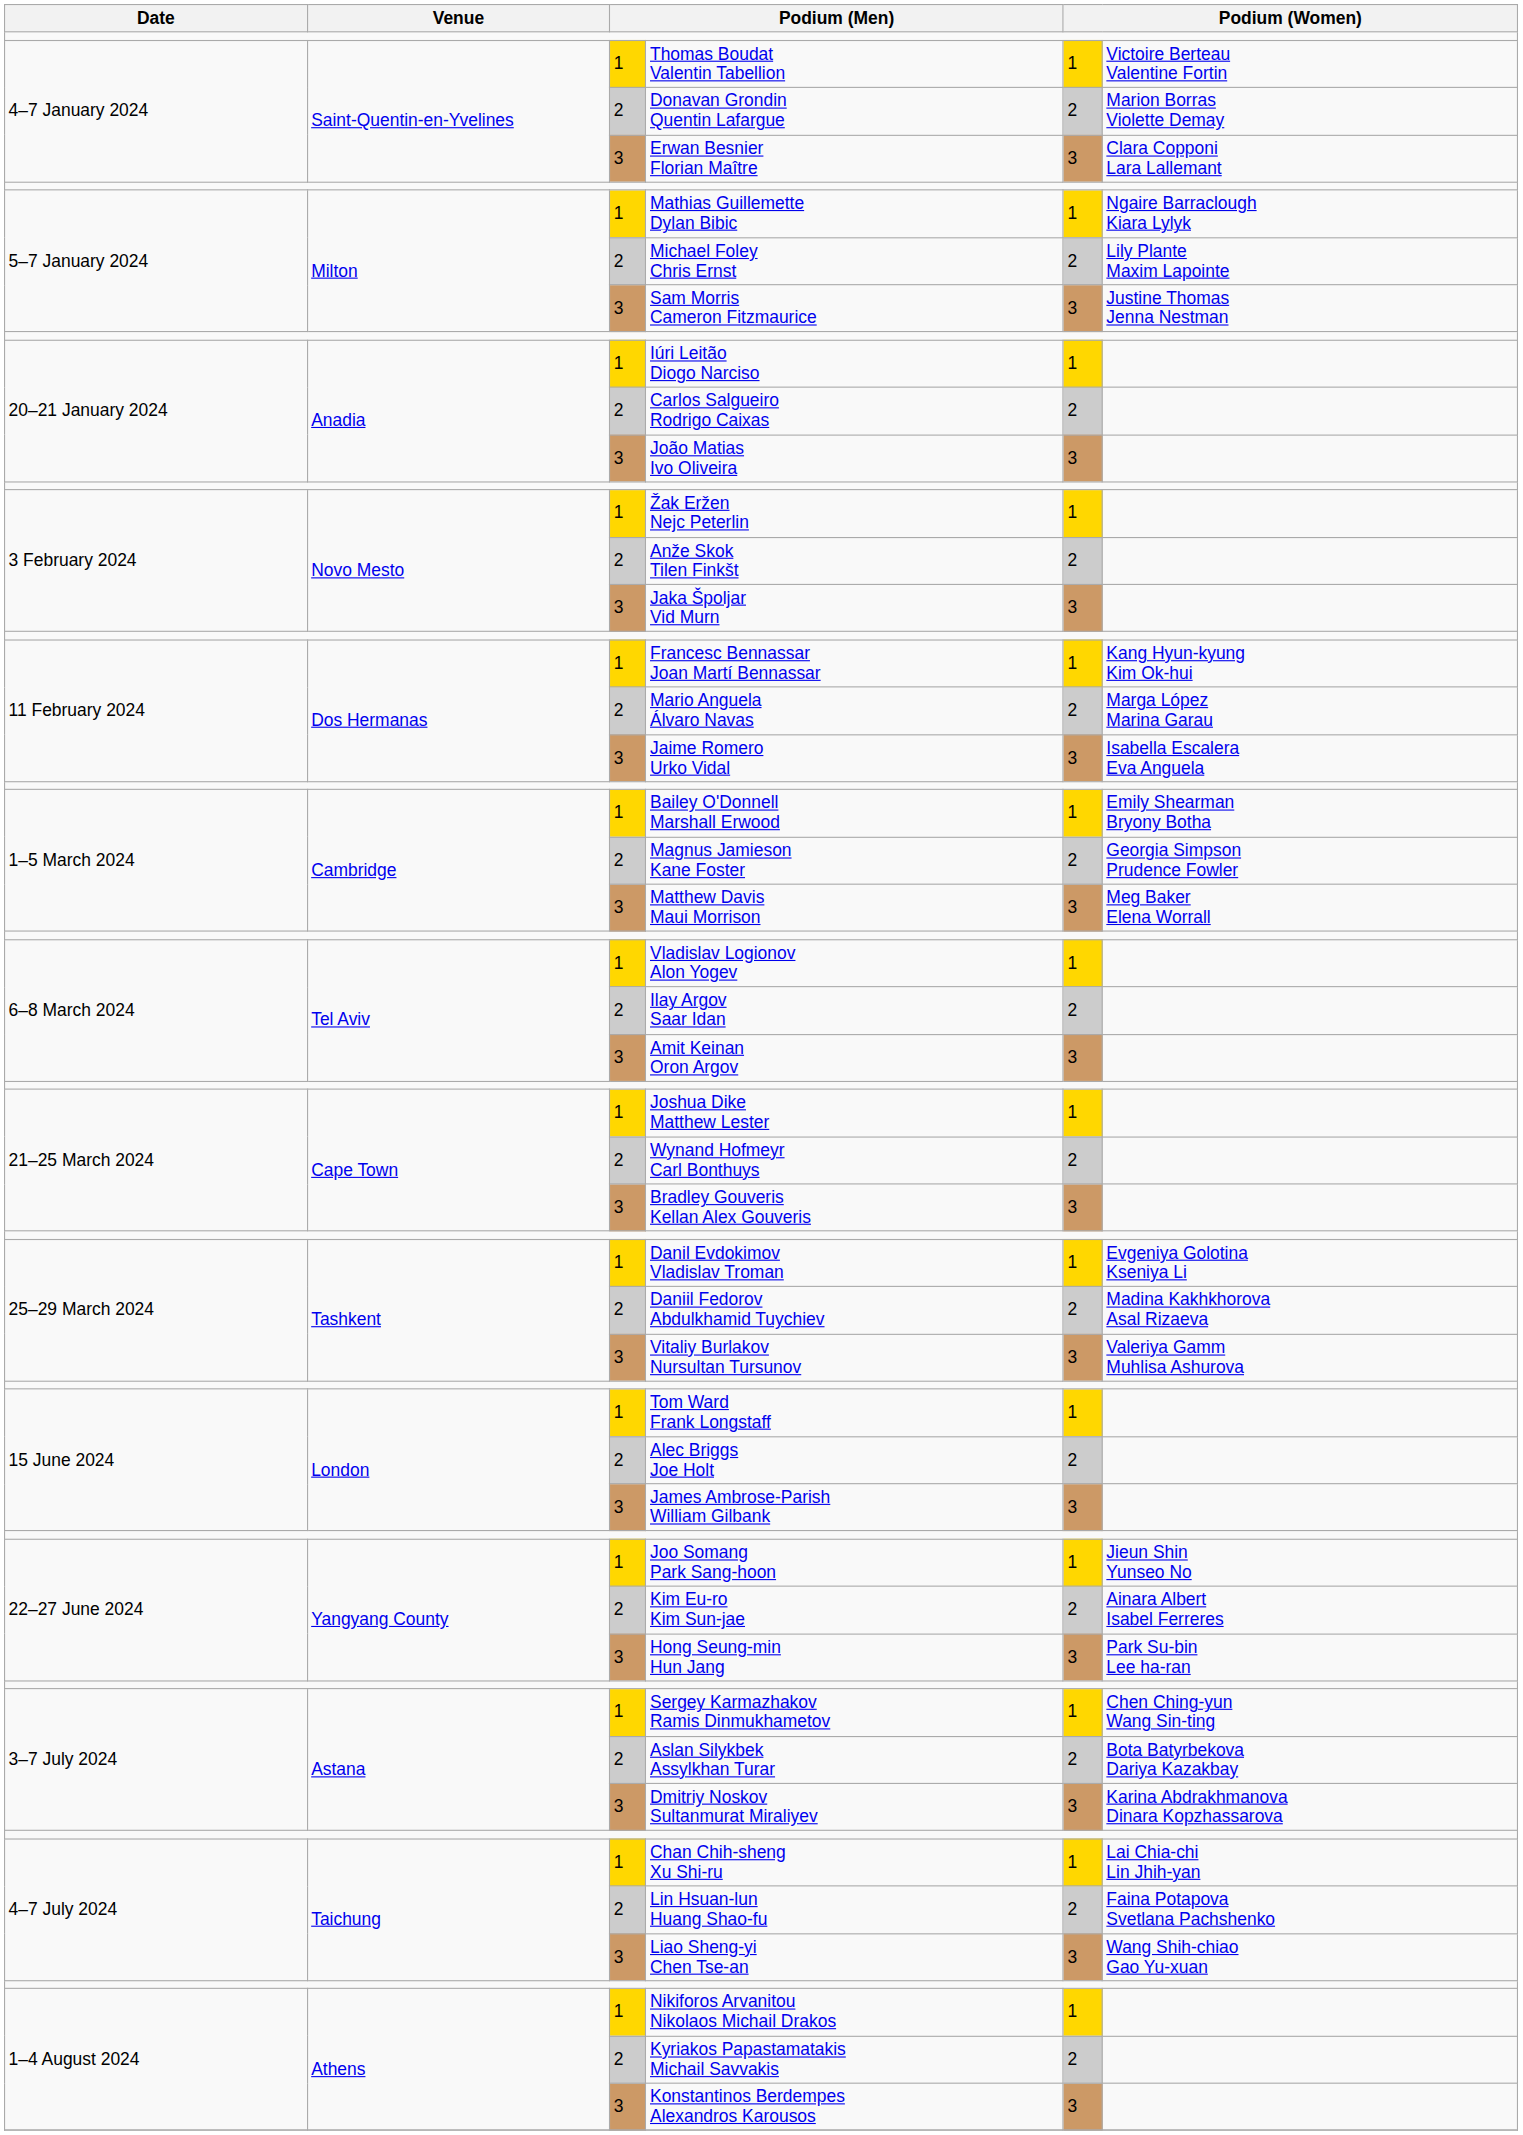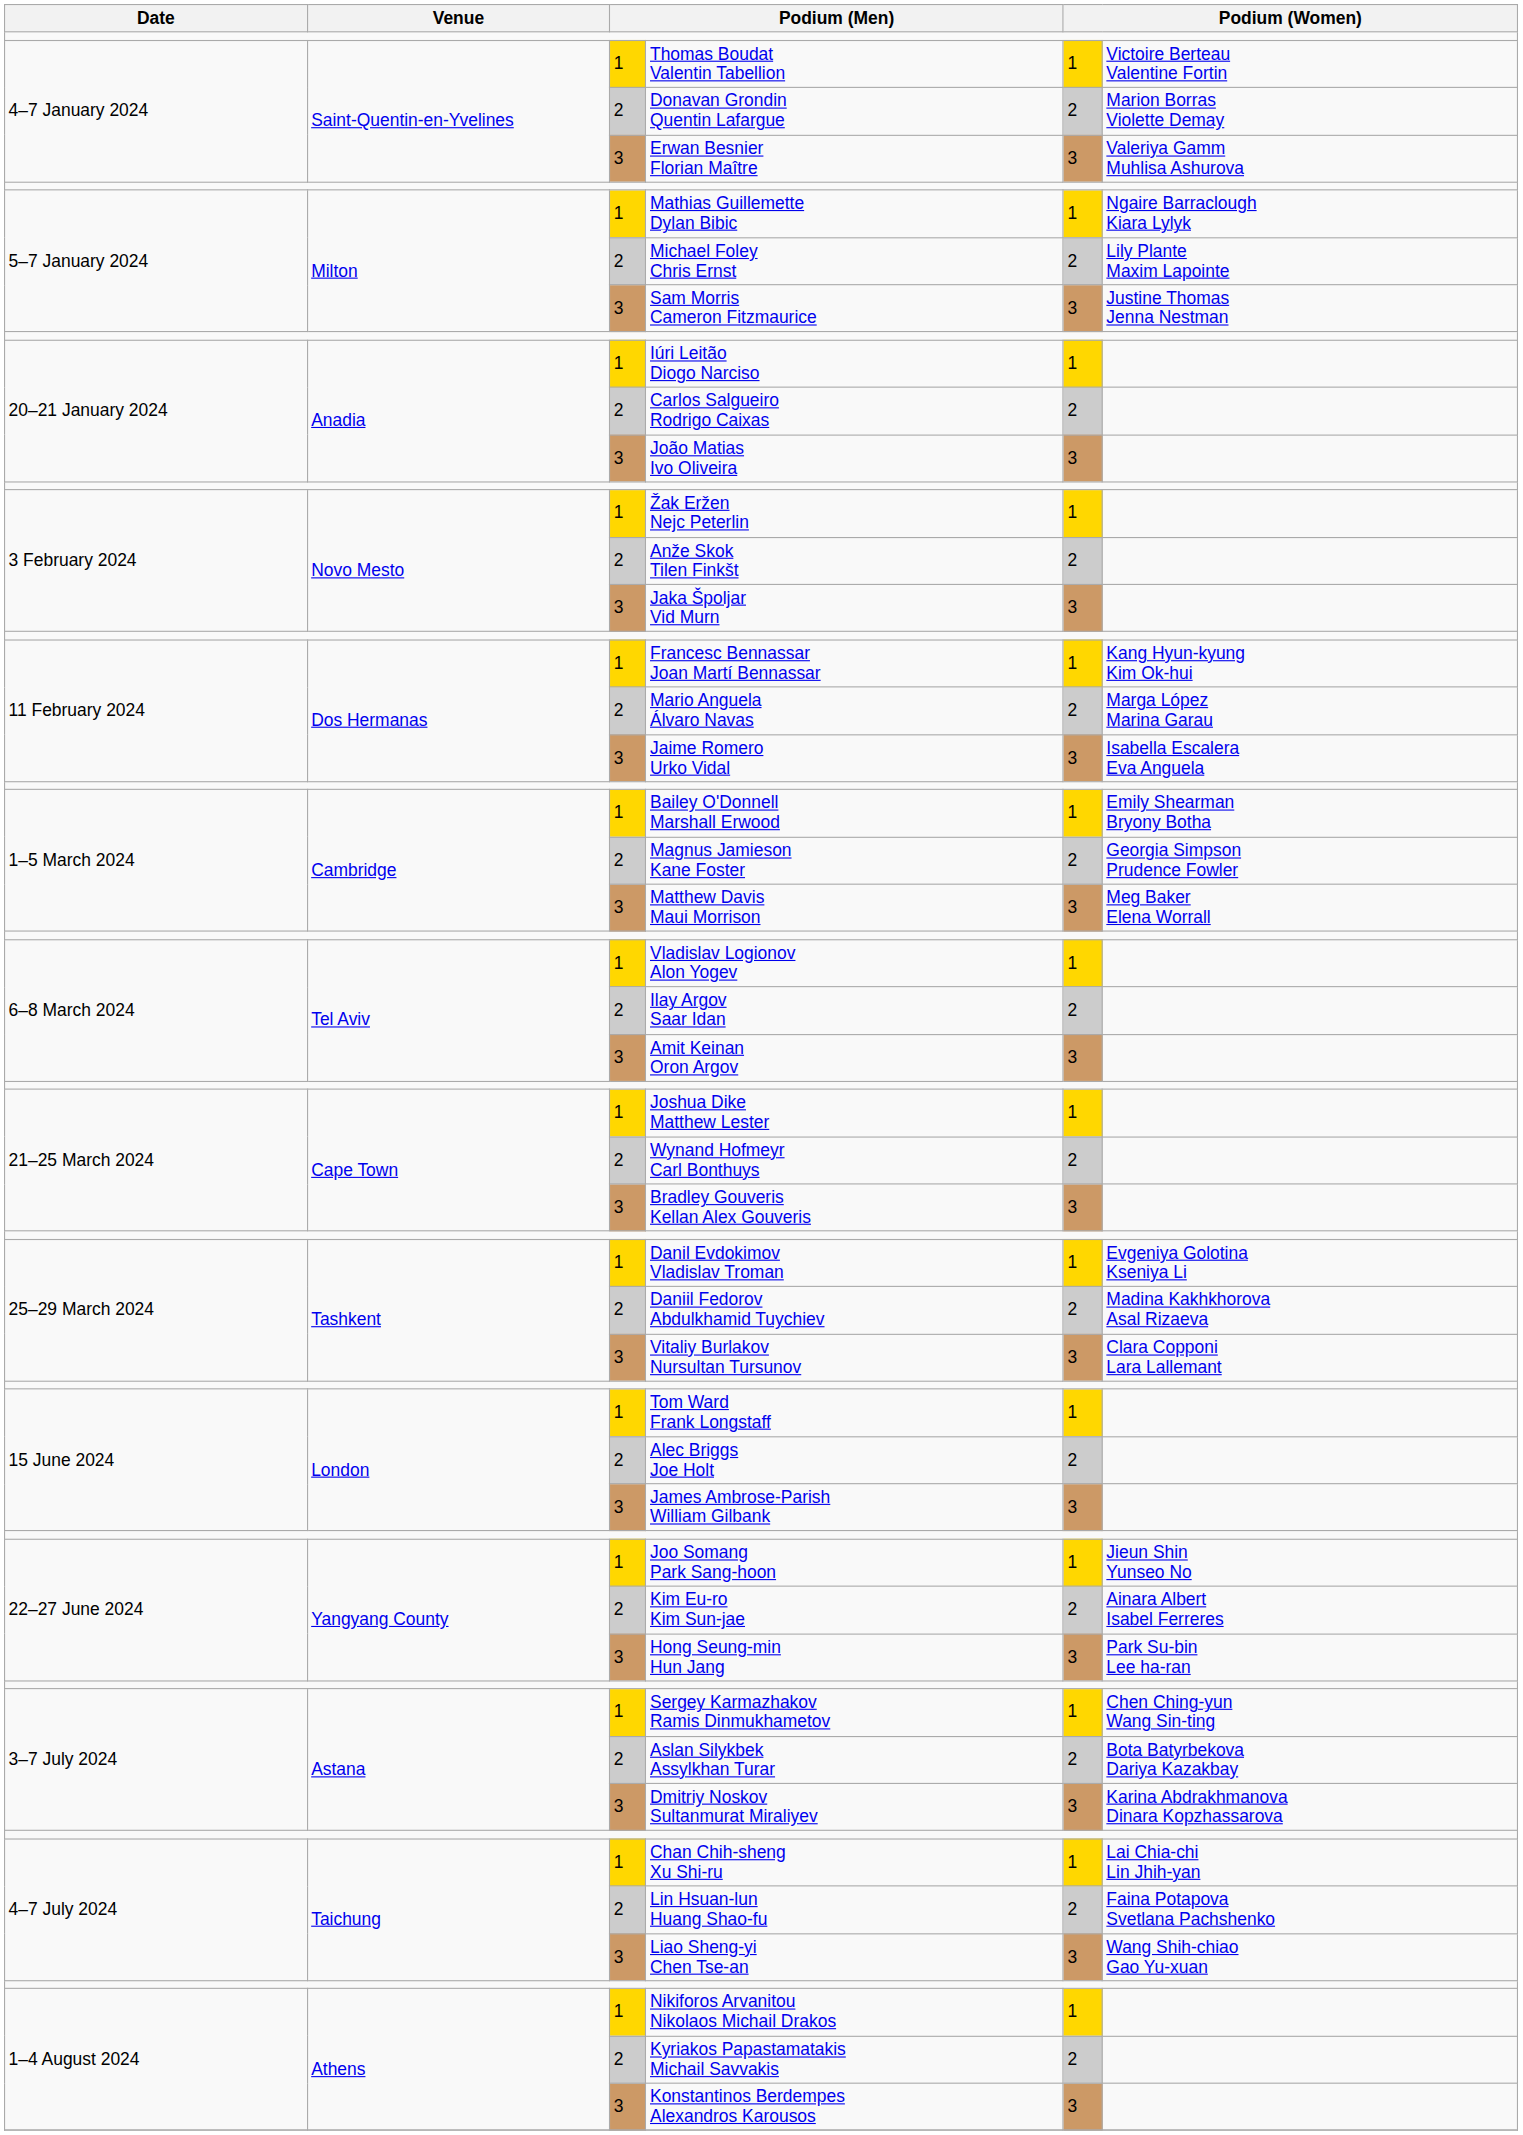 <table class="wikitable" width=70%>
 <tr>
 <th>Date</th>
 <th width=20%>Venue</th>
 <th colspan=2 width=30%>Podium (Men)</th>
 <th colspan=2 width=30%>Podium (Women)</th>
 </tr>
 <tr>
 <td colspan=6></td>
 </tr>
 <tr>
 <td rowspan=3>4–7 January 2024</td>
 <td rowspan=3><br><a href='#'>Saint-Quentin-en-Yvelines</a></td>
 <td bgcolor=FFD700>1</td>
 <td><a href='#'>Thomas Boudat</a><br><a href='#'>Valentin Tabellion</a></td>
 <td bgcolor=FFD700>1</td>
 <td><a href='#'>Victoire Berteau</a><br><a href='#'>Valentine Fortin</a></td>
 </tr>
 <tr>
 <td bgcolor=CCCCCC>2</td>
 <td><a href='#'>Donavan Grondin</a><br><a href='#'>Quentin Lafargue</a></td>
 <td bgcolor=CCCCCC>2</td>
 <td><a href='#'>Marion Borras</a><br><a href='#'>Violette Demay</a></td>
 </tr>
 <tr>
 <td bgcolor=CC9966>3</td>
 <td><a href='#'>Erwan Besnier</a><br><a href='#'>Florian Maître</a></td>
 <td bgcolor=CC9966>3</td>
-<td><a href='#'>Clara Copponi</a><br><a href='#'>Lara Lallemant</a></td>
+<td><a href='#'>Valeriya Gamm</a><br><a href='#'>Muhlisa Ashurova</a></td>
 </tr>
 <tr>
 <td colspan=6></td>
 </tr>
 <tr>
 <td rowspan=3>5–7 January 2024</td>
 <td rowspan=3><br><a href='#'>Milton</a></td>
 <td bgcolor=FFD700>1</td>
 <td><a href='#'>Mathias Guillemette</a><br><a href='#'>Dylan Bibic</a></td>
 <td bgcolor=FFD700>1</td>
 <td><a href='#'>Ngaire Barraclough</a><br><a href='#'>Kiara Lylyk</a></td>
 </tr>
 <tr>
 <td bgcolor=CCCCCC>2</td>
 <td><a href='#'>Michael Foley</a><br><a href='#'>Chris Ernst</a></td>
 <td bgcolor=CCCCCC>2</td>
 <td><a href='#'>Lily Plante</a><br><a href='#'>Maxim Lapointe</a></td>
 </tr>
 <tr>
 <td bgcolor=CC9966>3</td>
 <td><a href='#'>Sam Morris</a><br><a href='#'>Cameron Fitzmaurice</a></td>
 <td bgcolor=CC9966>3</td>
 <td><a href='#'>Justine Thomas</a><br><a href='#'>Jenna Nestman</a></td>
 </tr>
 <tr>
 <td colspan=6></td>
 </tr>
 <tr>
 <td rowspan=3>20–21 January 2024</td>
 <td rowspan=3><br><a href='#'>Anadia</a></td>
 <td bgcolor=FFD700>1</td>
 <td><a href='#'>Iúri Leitão</a><br><a href='#'>Diogo Narciso</a></td>
 <td bgcolor=FFD700>1</td>
 <td><br></td>
 </tr>
 <tr>
 <td bgcolor=CCCCCC>2</td>
 <td><a href='#'>Carlos Salgueiro</a><br><a href='#'>Rodrigo Caixas</a></td>
 <td bgcolor=CCCCCC>2</td>
 <td><br></td>
 </tr>
 <tr>
 <td bgcolor=CC9966>3</td>
 <td><a href='#'>João Matias</a><br><a href='#'>Ivo Oliveira</a></td>
 <td bgcolor=CC9966>3</td>
 <td><br></td>
 </tr>
 <tr>
 <td colspan=6></td>
 </tr>
 <tr>
 <td rowspan=3>3 February 2024</td>
 <td rowspan=3><br><a href='#'>Novo Mesto</a></td>
 <td bgcolor=FFD700>1</td>
 <td><a href='#'>Žak Eržen</a><br><a href='#'>Nejc Peterlin</a></td>
 <td bgcolor=FFD700>1</td>
 <td><br></td>
 </tr>
 <tr>
 <td bgcolor=CCCCCC>2</td>
 <td><a href='#'>Anže Skok</a><br><a href='#'>Tilen Finkšt</a></td>
 <td bgcolor=CCCCCC>2</td>
 <td><br></td>
 </tr>
 <tr>
 <td bgcolor=CC9966>3</td>
 <td><a href='#'>Jaka Špoljar</a><br><a href='#'>Vid Murn</a></td>
 <td bgcolor=CC9966>3</td>
 <td><br></td>
 </tr>
 <tr>
 <td colspan=6></td>
 </tr>
 <tr>
 <td rowspan=3>11 February 2024</td>
 <td rowspan=3><br><a href='#'>Dos Hermanas</a></td>
 <td bgcolor=FFD700>1</td>
 <td><a href='#'>Francesc Bennassar</a> <br> <a href='#'>Joan Martí Bennassar</a></td>
 <td bgcolor=FFD700>1</td>
 <td><a href='#'>Kang Hyun-kyung</a><br><a href='#'>Kim Ok-hui</a></td>
 </tr>
 <tr>
 <td bgcolor=CCCCCC>2</td>
 <td><a href='#'>Mario Anguela</a> <br> <a href='#'>Álvaro Navas</a></td>
 <td bgcolor=CCCCCC>2</td>
 <td><a href='#'>Marga López</a> <br> <a href='#'>Marina Garau</a></td>
 </tr>
 <tr>
 <td bgcolor=CC9966>3</td>
 <td><a href='#'>Jaime Romero</a> <br> <a href='#'>Urko Vidal</a></td>
 <td bgcolor=CC9966>3</td>
 <td><a href='#'>Isabella Escalera</a> <br> <a href='#'>Eva Anguela</a></td>
 </tr>
 <tr>
 <td colspan=6></td>
 </tr>
 <tr>
 <td rowspan=3>1–5 March 2024</td>
 <td rowspan=3><br><a href='#'>Cambridge</a></td>
 <td bgcolor=FFD700>1</td>
 <td><a href='#'>Bailey O'Donnell</a><br><a href='#'>Marshall Erwood</a></td>
 <td bgcolor=FFD700>1</td>
 <td><a href='#'>Emily Shearman</a><br><a href='#'>Bryony Botha</a></td>
 </tr>
 <tr>
 <td bgcolor=CCCCCC>2</td>
 <td><a href='#'>Magnus Jamieson</a><br><a href='#'>Kane Foster</a></td>
 <td bgcolor=CCCCCC>2</td>
 <td><a href='#'>Georgia Simpson</a><br><a href='#'>Prudence Fowler</a></td>
 </tr>
 <tr>
 <td bgcolor=CC9966>3</td>
 <td><a href='#'>Matthew Davis</a><br><a href='#'>Maui Morrison</a></td>
 <td bgcolor=CC9966>3</td>
 <td><a href='#'>Meg Baker</a><br><a href='#'>Elena Worrall</a></td>
 </tr>
 <tr>
 <td colspan=6></td>
 </tr>
 <tr>
 <td rowspan=3>6–8 March 2024</td>
 <td rowspan=3><br><a href='#'>Tel Aviv</a></td>
 <td bgcolor=FFD700>1</td>
 <td><a href='#'>Vladislav Logionov</a><br><a href='#'>Alon Yogev</a></td>
 <td bgcolor=FFD700>1</td>
 <td></td>
 </tr>
 <tr>
 <td bgcolor=CCCCCC>2</td>
 <td><a href='#'>Ilay Argov</a><br><a href='#'>Saar Idan</a></td>
 <td bgcolor=CCCCCC>2</td>
 <td></td>
 </tr>
 <tr>
 <td bgcolor=CC9966>3</td>
 <td><a href='#'>Amit Keinan</a><br><a href='#'>Oron Argov</a></td>
 <td bgcolor=CC9966>3</td>
 <td></td>
 </tr>
 <tr>
 <td colspan=6></td>
 </tr>
 <tr>
 <td rowspan=3>21–25 March 2024</td>
 <td rowspan=3><br><a href='#'>Cape Town</a></td>
 <td bgcolor=FFD700>1</td>
 <td><a href='#'>Joshua Dike</a><br><a href='#'>Matthew Lester</a></td>
 <td bgcolor=FFD700>1</td>
 <td><br></td>
 </tr>
 <tr>
 <td bgcolor=CCCCCC>2</td>
 <td><a href='#'>Wynand Hofmeyr</a><br><a href='#'>Carl Bonthuys</a></td>
 <td bgcolor=CCCCCC>2</td>
 <td><br></td>
 </tr>
 <tr>
 <td bgcolor=CC9966>3</td>
 <td><a href='#'>Bradley Gouveris</a><br><a href='#'>Kellan Alex Gouveris</a></td>
 <td bgcolor=CC9966>3</td>
 <td><br></td>
 </tr>
 <tr>
 <td colspan=6></td>
 </tr>
 <tr>
 <td rowspan=3>25–29 March 2024</td>
 <td rowspan=3><br><a href='#'>Tashkent</a></td>
 <td bgcolor=FFD700>1</td>
 <td><a href='#'>Danil Evdokimov</a><br><a href='#'>Vladislav Troman</a></td>
 <td bgcolor=FFD700>1</td>
 <td><a href='#'>Evgeniya Golotina</a><br><a href='#'>Kseniya Li</a></td>
 </tr>
 <tr>
 <td bgcolor=CCCCCC>2</td>
 <td><a href='#'>Daniil Fedorov</a><br><a href='#'>Abdulkhamid Tuychiev</a></td>
 <td bgcolor=CCCCCC>2</td>
 <td><a href='#'>Madina Kakhkhorova</a><br><a href='#'>Asal Rizaeva</a></td>
 </tr>
 <tr>
 <td bgcolor=CC9966>3</td>
 <td><a href='#'>Vitaliy Burlakov</a><br><a href='#'>Nursultan Tursunov</a></td>
 <td bgcolor=CC9966>3</td>
-<td><a href='#'>Valeriya Gamm</a><br><a href='#'>Muhlisa Ashurova</a></td>
+<td><a href='#'>Clara Copponi</a><br><a href='#'>Lara Lallemant</a></td>
 </tr>
 <tr>
 <td colspan=6></td>
 </tr>
 <tr>
 <td rowspan=3>15 June 2024</td>
 <td rowspan=3><br><a href='#'>London</a></td>
 <td bgcolor=FFD700>1</td>
 <td><a href='#'>Tom Ward</a><br><a href='#'>Frank Longstaff</a></td>
 <td bgcolor=FFD700>1</td>
 <td></td>
 </tr>
 <tr>
 <td bgcolor=CCCCCC>2</td>
 <td><a href='#'>Alec Briggs</a><br><a href='#'>Joe Holt</a></td>
 <td bgcolor=CCCCCC>2</td>
 <td></td>
 </tr>
 <tr>
 <td bgcolor=CC9966>3</td>
 <td><a href='#'>James Ambrose-Parish</a><br><a href='#'>William Gilbank</a></td>
 <td bgcolor=CC9966>3</td>
 <td></td>
 </tr>
 <tr>
 <td colspan=6></td>
 </tr>
 <tr>
 <td rowspan=3>22–27 June 2024</td>
 <td rowspan=3><br><a href='#'>Yangyang County</a></td>
 <td bgcolor=FFD700>1</td>
 <td><a href='#'>Joo Somang</a><br><a href='#'>Park Sang-hoon</a></td>
 <td bgcolor=FFD700>1</td>
 <td><a href='#'>Jieun Shin</a><br><a href='#'>Yunseo No</a></td>
 </tr>
 <tr>
 <td bgcolor=CCCCCC>2</td>
 <td><a href='#'>Kim Eu-ro</a><br><a href='#'>Kim Sun-jae</a></td>
 <td bgcolor=CCCCCC>2</td>
 <td><a href='#'>Ainara Albert</a> <br> <a href='#'>Isabel Ferreres</a></td>
 </tr>
 <tr>
 <td bgcolor=CC9966>3</td>
 <td><a href='#'>Hong Seung-min</a><br><a href='#'>Hun Jang</a></td>
 <td bgcolor=CC9966>3</td>
 <td><a href='#'>Park Su-bin</a><br><a href='#'>Lee ha-ran</a></td>
 </tr>
 <tr>
 <td colspan=6></td>
 </tr>
 <tr>
 <td rowspan=3>3–7 July 2024</td>
 <td rowspan=3><br><a href='#'>Astana</a></td>
 <td bgcolor=FFD700>1</td>
 <td><a href='#'>Sergey Karmazhakov</a><br><a href='#'>Ramis Dinmukhametov</a></td>
 <td bgcolor=FFD700>1</td>
 <td><a href='#'>Chen Ching-yun</a><br><a href='#'>Wang Sin-ting</a></td>
 </tr>
 <tr>
 <td bgcolor=CCCCCC>2</td>
 <td><a href='#'>Aslan Silykbek</a><br><a href='#'>Assylkhan Turar</a></td>
 <td bgcolor=CCCCCC>2</td>
 <td><a href='#'>Bota Batyrbekova</a><br><a href='#'>Dariya Kazakbay</a></td>
 </tr>
 <tr>
 <td bgcolor=CC9966>3</td>
 <td><a href='#'>Dmitriy Noskov</a><br><a href='#'>Sultanmurat Miraliyev</a></td>
 <td bgcolor=CC9966>3</td>
 <td><a href='#'>Karina Abdrakhmanova</a><br><a href='#'>Dinara Kopzhassarova</a></td>
 </tr>
 <tr>
 <td colspan=6></td>
 </tr>
 <tr>
 <td rowspan=3>4–7 July 2024</td>
 <td rowspan=3><br><a href='#'>Taichung</a></td>
 <td bgcolor=FFD700>1</td>
 <td><a href='#'>Chan Chih-sheng</a><br><a href='#'>Xu Shi-ru</a></td>
 <td bgcolor=FFD700>1</td>
 <td><a href='#'>Lai Chia-chi</a><br><a href='#'>Lin Jhih-yan</a></td>
 </tr>
 <tr>
 <td bgcolor=CCCCCC>2</td>
 <td><a href='#'>Lin Hsuan-lun</a><br><a href='#'>Huang Shao-fu</a></td>
 <td bgcolor=CCCCCC>2</td>
 <td><a href='#'>Faina Potapova</a><br><a href='#'>Svetlana Pachshenko</a></td>
 </tr>
 <tr>
 <td bgcolor=CC9966>3</td>
 <td><a href='#'>Liao Sheng-yi</a><br><a href='#'>Chen Tse-an</a></td>
 <td bgcolor=CC9966>3</td>
 <td><a href='#'>Wang Shih-chiao</a><br><a href='#'>Gao Yu-xuan</a></td>
 </tr>
 <tr>
 <td colspan=6></td>
 </tr>
 <tr>
 <td rowspan=3>1–4 August 2024</td>
 <td rowspan=3><br><a href='#'>Athens</a></td>
 <td bgcolor=FFD700>1</td>
 <td><a href='#'>Nikiforos Arvanitou</a><br><a href='#'>Nikolaos Michail Drakos</a></td>
 <td bgcolor=FFD700>1</td>
 <td></td>
 </tr>
 <tr>
 <td bgcolor=CCCCCC>2</td>
 <td><a href='#'>Kyriakos Papastamatakis</a><br><a href='#'>Michail Savvakis</a></td>
 <td bgcolor=CCCCCC>2</td>
 <td></td>
 </tr>
 <tr>
 <td bgcolor=CC9966>3</td>
 <td><a href='#'>Konstantinos Berdempes</a><br><a href='#'>Alexandros Karousos</a></td>
 <td bgcolor=CC9966>3</td>
 <td></td>
 </tr>
 <tr>
 </tr>
 </table>
